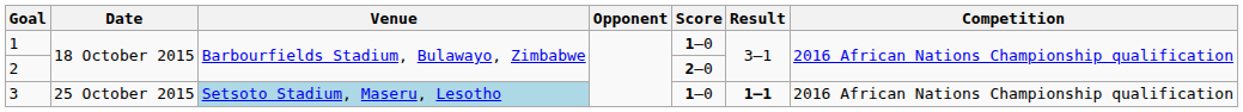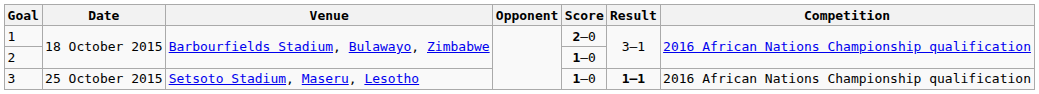 <table class="wikitable plainrowheaders sortable">
 <tr>
 <th>Goal</th>
 <th>Date</th>
 <th>Venue</th>
 <th>Opponent</th>
 <th>Score</th>
 <th>Result</th>
 <th>Competition</th>
 </tr>
 <tr>
 <td>1</td>
 <td rowspan="2">18 October 2015</td>
 <td rowspan="2"><a href='#'>Barbourfields Stadium</a>, <a href='#'>Bulawayo</a>, <a href='#'>Zimbabwe</a></td>
 <td rowspan="3"></td>
-<td align=center><strong>1</strong>–0</td>
+<td align=center><strong>2</strong>–0</td>
 <td rowspan="2" align=center>3–1</td>
 <td rowspan="2"><a href='#'>2016 African Nations Championship qualification</a></td>
 </tr>
 <tr>
 <td>2</td>
-<td align=center><strong>2</strong>–0</td>
+<td align=center><strong>1</strong>–0</td>
 </tr>
 <tr>
 <td>3</td>
 <td>25 October 2015</td>
-<td style="background: lightblue;"><a href='#'>Setsoto Stadium</a>, <a href='#'>Maseru</a>, <a href='#'>Lesotho</a></td>
+<td><a href='#'>Setsoto Stadium</a>, <a href='#'>Maseru</a>, <a href='#'>Lesotho</a></td>
 <td align=center><strong>1</strong>–0</td>
 <td align=center><strong>1–1</strong></td>
 <td>2016 African Nations Championship qualification</td>
 </tr>
 <tr>
 </tr>
 </table>
